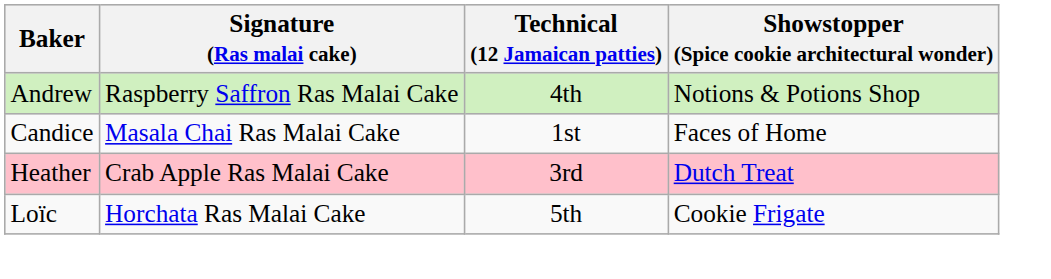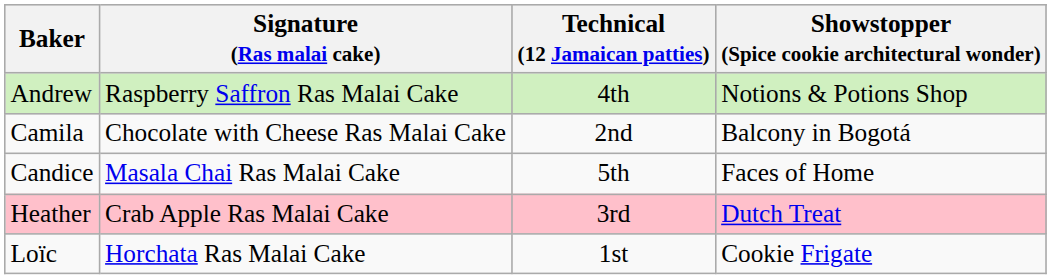 <table class="wikitable" style="text-align:center;">
 <tr>
 <th>Baker</th>
 <th>Signature<br><small>(<a href='#'>Ras malai</a> cake)</small></th>
 <th>Technical<br><small>(12 <a href='#'>Jamaican patties</a>)</small></th>
 <th>Showstopper<br><small>(Spice cookie architectural wonder)</small></th>
 </tr>
 <tr style="background:#d0f0c0;">
 <td align="left">Andrew</td>
 <td align="left">Raspberry <a href='#'>Saffron</a> Ras Malai Cake</td>
 <td>4th</td>
 <td align="left">Notions & Potions Shop</td>
 </tr>
 <tr>
+<td align="left">Camila</td>
+<td align="left">Chocolate with Cheese Ras Malai Cake</td>
+<td>2nd</td>
+<td align="left">Balcony in Bogotá</td>
+</tr>
+<tr>
 <td align="left">Candice</td>
 <td align="left"><a href='#'>Masala Chai</a> Ras Malai Cake</td>
-<td>1st</td>
+<td>5th</td>
 <td align="left">Faces of Home</td>
 </tr>
 <tr bgcolor=pink>
 <td align="left">Heather</td>
 <td align="left">Crab Apple Ras Malai Cake</td>
 <td>3rd</td>
 <td align="left"><a href='#'>Dutch Treat</a></td>
 </tr>
 <tr>
 <td align="left">Loïc</td>
 <td align="left"><a href='#'>Horchata</a> Ras Malai Cake</td>
-<td>5th</td>
+<td>1st</td>
 <td align="left">Cookie <a href='#'>Frigate</a></td>
 </tr>
 </table>
